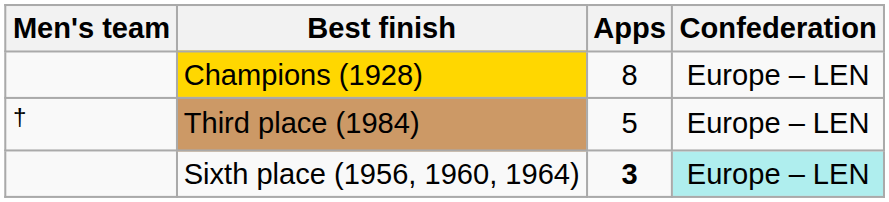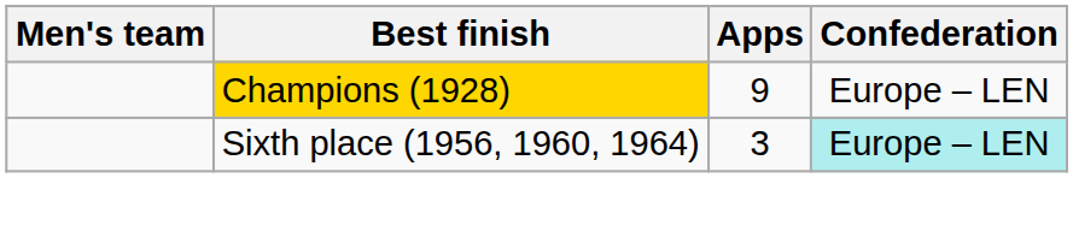 <table class="wikitable" style="text-align: center; font-size: 90%; margin-left: 1em;">
 <tr>
 <th>Men's team</th>
 <th>Best finish</th>
 <th>Apps</th>
 <th>Confederation</th>
 </tr>
 <tr>
 <td style="text-align: left;"></td>
 <td style="background-color: gold; text-align: left;">Champions (1928)</td>
-<td>8</td>
-<td>Europe – LEN</td>
-</tr>
-<tr>
-<td style="text-align: left;"><em></em><sup>†</sup></td>
-<td style="background-color: #cc9966; text-align: left;">Third place (1984)</td>
-<td>5</td>
+<td>9</td>
 <td>Europe – LEN</td>
 </tr>
 <tr>
 <td style="text-align: left;"></td>
 <td style="text-align: left;">Sixth place (1956, 1960, 1964)</td>
-<td><strong>3</strong></td>
+<td>3</td>
 <td style="background: paleturquoise;">Europe – LEN</td>
 </tr>
 </table>
